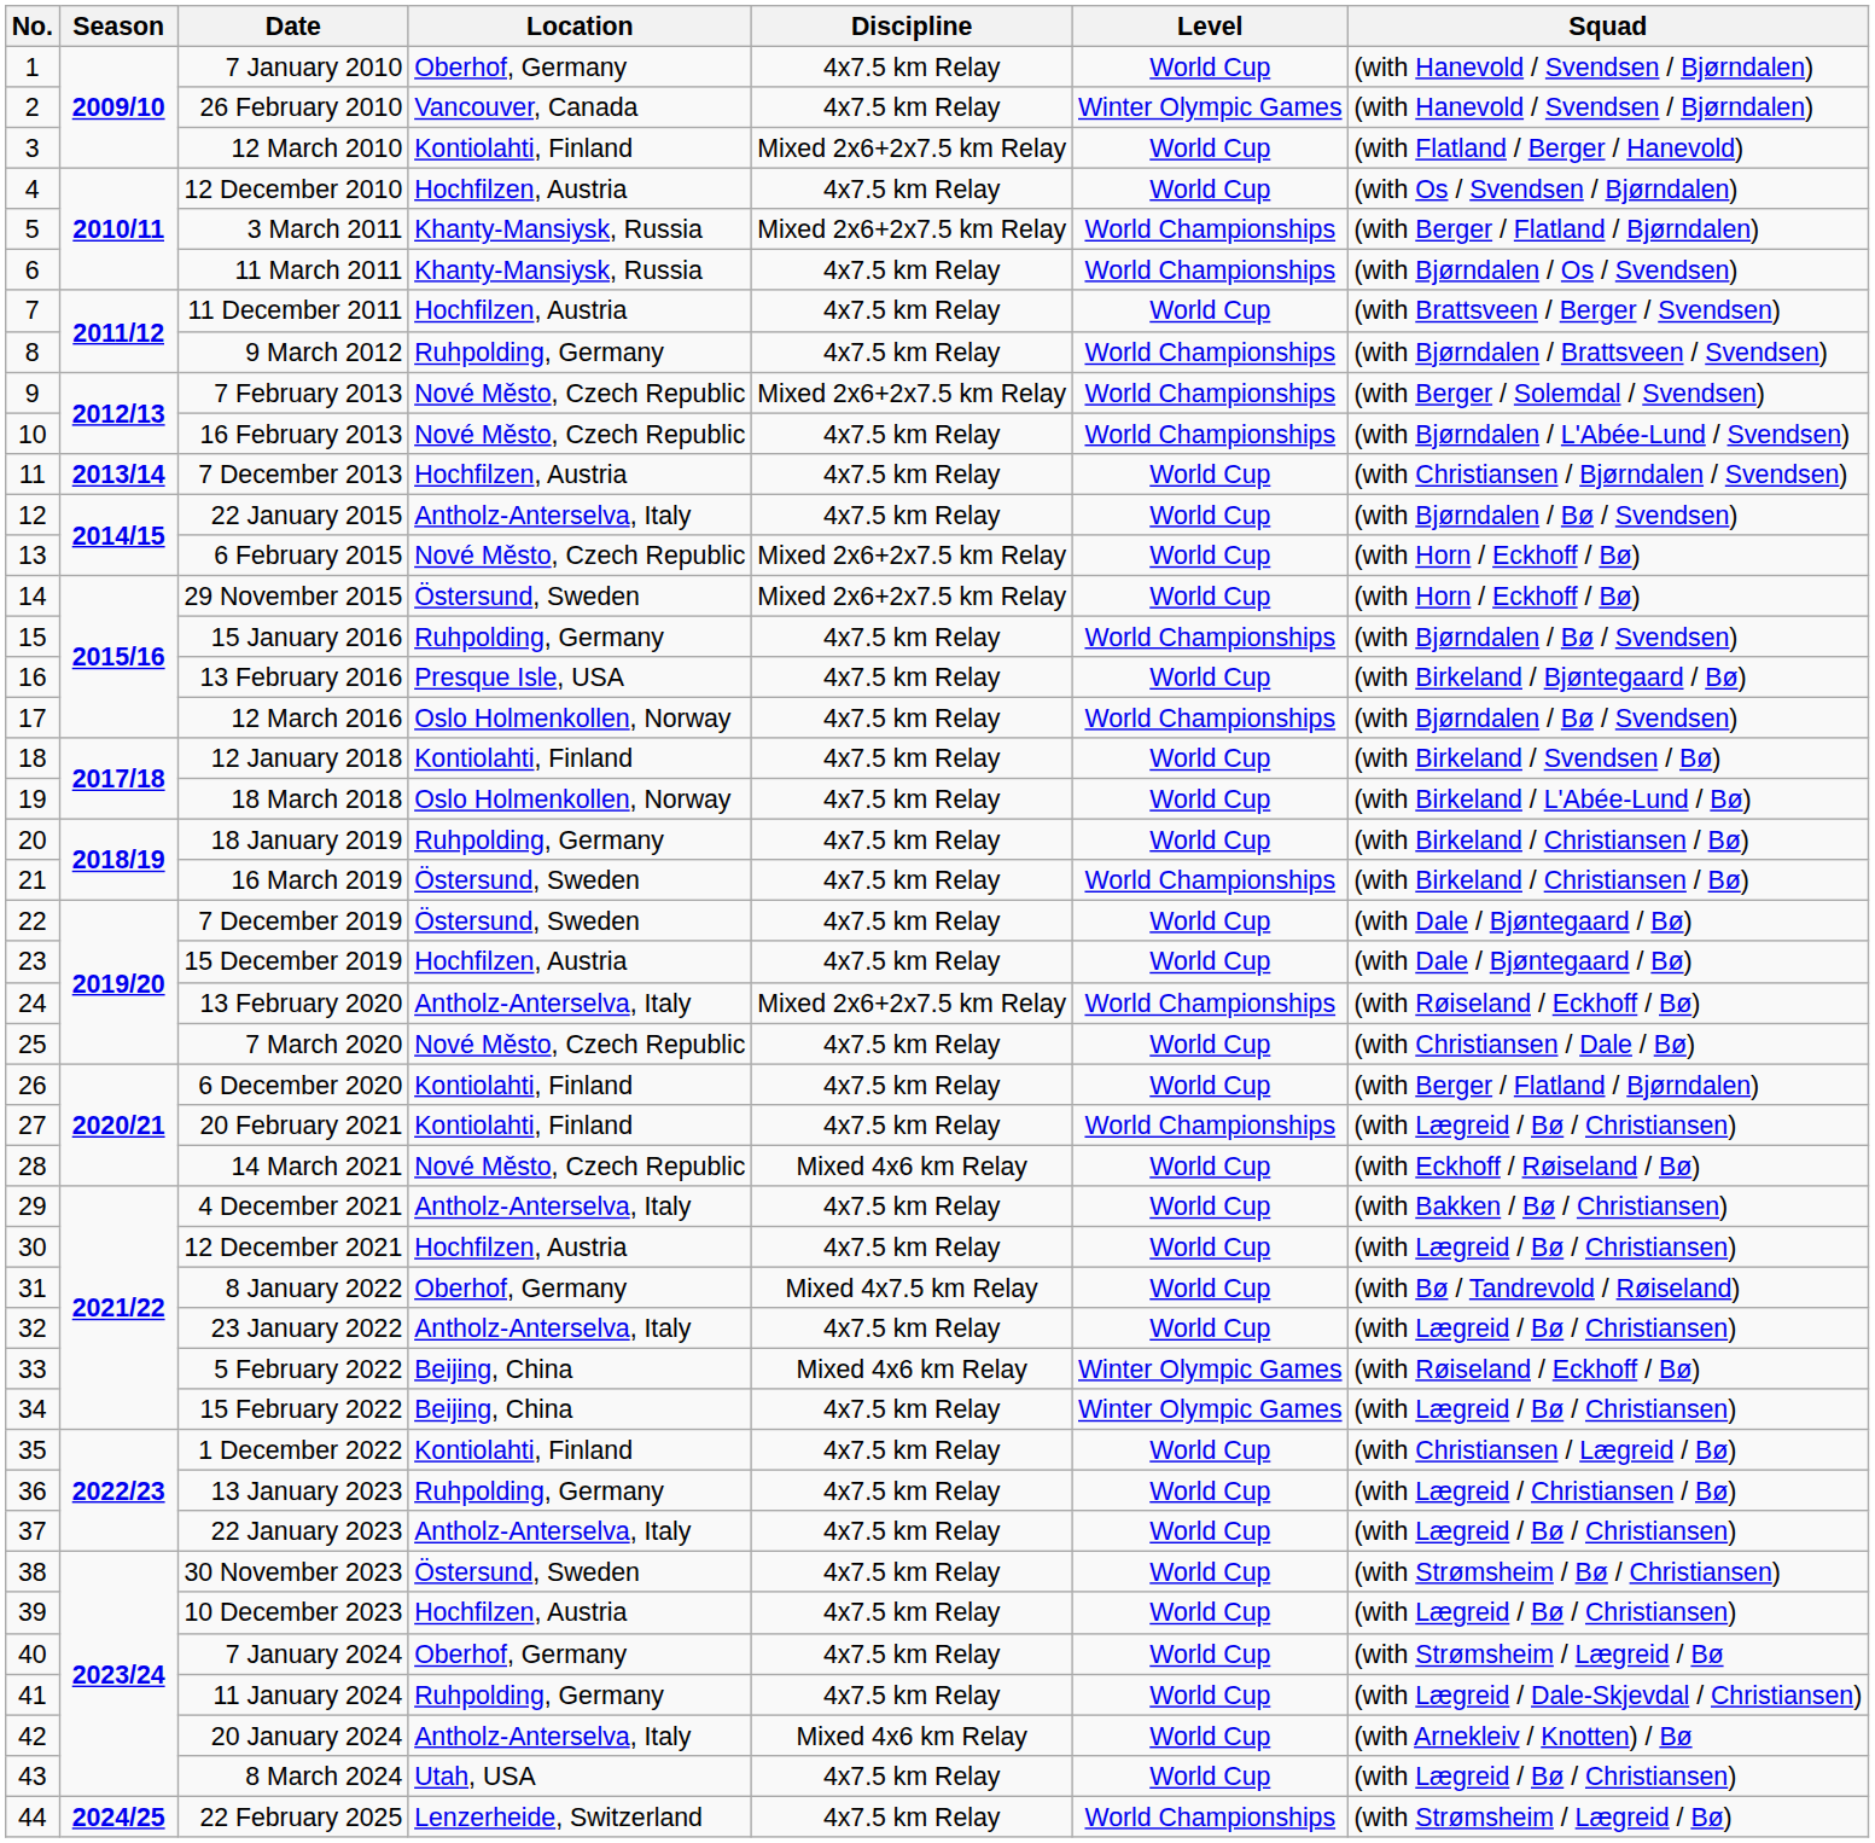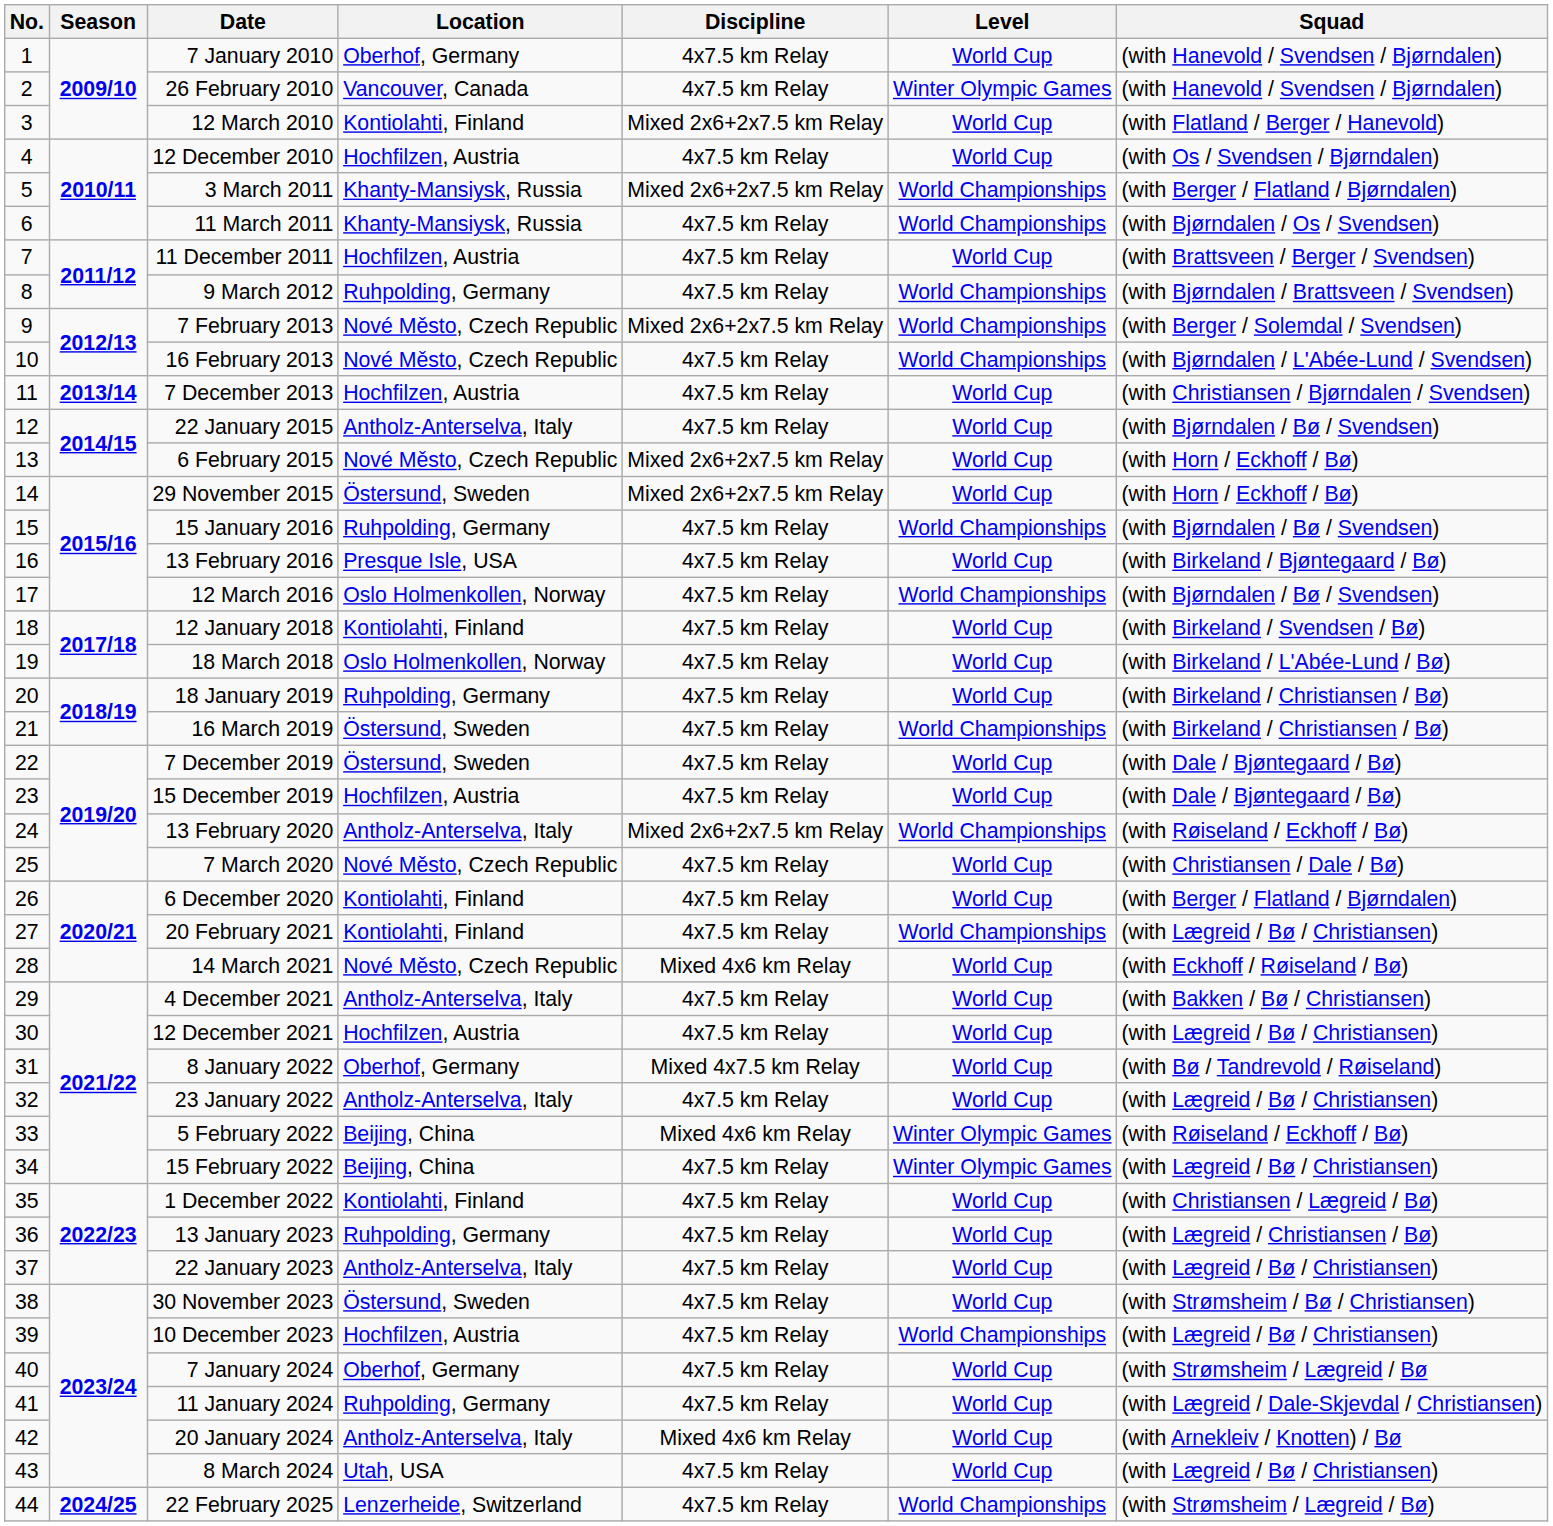 <table class="wikitable" style="text-align:center; font-size:95%;">
 <tr>
 <th>No.</th>
 <th>Season</th>
 <th>Date</th>
 <th>Location</th>
 <th>Discipline</th>
 <th>Level</th>
 <th>Squad</th>
 </tr>
 <tr>
 <td align=center>1</td>
 <td rowspan=3 align=center><strong> <a href='#'>2009/10</a> </strong></td>
 <td align=right>7 January 2010</td>
 <td align=left> <a href='#'>Oberhof</a>, Germany</td>
 <td>4x7.5 km Relay</td>
 <td><a href='#'>World Cup</a></td>
 <td align=left>(with <a href='#'>Hanevold</a> / <a href='#'>Svendsen</a> / <a href='#'>Bjørndalen</a>)</td>
 </tr>
 <tr>
 <td align=center>2</td>
 <td align=right>26 February 2010</td>
 <td align=left> <a href='#'>Vancouver</a>, Canada</td>
 <td>4x7.5 km Relay</td>
 <td><a href='#'>Winter Olympic Games</a></td>
 <td align=left>(with <a href='#'>Hanevold</a> / <a href='#'>Svendsen</a> / <a href='#'>Bjørndalen</a>)</td>
 </tr>
 <tr>
 <td align=center>3</td>
 <td align=right>12 March 2010</td>
 <td align=left> <a href='#'>Kontiolahti</a>, Finland</td>
 <td>Mixed 2x6+2x7.5 km Relay</td>
 <td><a href='#'>World Cup</a></td>
 <td align=left>(with <a href='#'>Flatland</a> / <a href='#'>Berger</a> / <a href='#'>Hanevold</a>)</td>
 </tr>
 <tr>
 <td align=center>4</td>
 <td rowspan=3 align=center><strong> <a href='#'>2010/11</a> </strong></td>
 <td align=right>12 December 2010</td>
 <td align=left> <a href='#'>Hochfilzen</a>, Austria</td>
 <td>4x7.5 km Relay</td>
 <td><a href='#'>World Cup</a></td>
 <td align=left>(with <a href='#'>Os</a> / <a href='#'>Svendsen</a> / <a href='#'>Bjørndalen</a>)</td>
 </tr>
 <tr>
 <td align=center>5</td>
 <td align=right>3 March 2011</td>
 <td align=left> <a href='#'>Khanty-Mansiysk</a>, Russia</td>
 <td>Mixed 2x6+2x7.5 km Relay</td>
 <td><a href='#'>World Championships</a></td>
 <td align=left>(with <a href='#'>Berger</a> / <a href='#'>Flatland</a> / <a href='#'>Bjørndalen</a>)</td>
 </tr>
 <tr>
 <td align=center>6</td>
 <td align=right>11 March 2011</td>
 <td align=left> <a href='#'>Khanty-Mansiysk</a>, Russia</td>
 <td>4x7.5 km Relay</td>
 <td><a href='#'>World Championships</a></td>
 <td align=left>(with <a href='#'>Bjørndalen</a> / <a href='#'>Os</a> / <a href='#'>Svendsen</a>)</td>
 </tr>
 <tr>
 <td align=center>7</td>
 <td rowspan=2 align=center><strong><a href='#'>2011/12</a></strong></td>
 <td align=right>11 December 2011</td>
 <td align=left> <a href='#'>Hochfilzen</a>, Austria</td>
 <td>4x7.5 km Relay</td>
 <td><a href='#'>World Cup</a></td>
 <td align=left>(with <a href='#'>Brattsveen</a> / <a href='#'>Berger</a> / <a href='#'>Svendsen</a>)</td>
 </tr>
 <tr>
 <td align=center>8</td>
 <td align=right>9 March 2012</td>
 <td align=left> <a href='#'>Ruhpolding</a>, Germany</td>
 <td>4x7.5 km Relay</td>
 <td><a href='#'>World Championships</a></td>
 <td align=left>(with <a href='#'>Bjørndalen</a> / <a href='#'>Brattsveen</a> / <a href='#'>Svendsen</a>)</td>
 </tr>
 <tr>
 <td align=center>9</td>
 <td rowspan=2 align=center><strong><a href='#'>2012/13</a></strong></td>
 <td align=right>7 February 2013</td>
 <td align=left> <a href='#'>Nové Město</a>, Czech Republic</td>
 <td>Mixed 2x6+2x7.5 km Relay</td>
 <td><a href='#'>World Championships</a></td>
 <td align=left>(with <a href='#'>Berger</a> / <a href='#'>Solemdal</a> / <a href='#'>Svendsen</a>)</td>
 </tr>
 <tr>
 <td align=center>10</td>
 <td align=right>16 February 2013</td>
 <td align=left> <a href='#'>Nové Město</a>, Czech Republic</td>
 <td>4x7.5 km Relay</td>
 <td><a href='#'>World Championships</a></td>
 <td align=left>(with <a href='#'>Bjørndalen</a> / <a href='#'>L'Abée-Lund</a> / <a href='#'>Svendsen</a>)</td>
 </tr>
 <tr>
 <td align=center>11</td>
 <td align=center><strong><a href='#'>2013/14</a></strong></td>
 <td align=right>7 December 2013</td>
 <td align=left> <a href='#'>Hochfilzen</a>, Austria</td>
 <td>4x7.5 km Relay</td>
 <td><a href='#'>World Cup</a></td>
 <td align=left>(with <a href='#'>Christiansen</a> / <a href='#'>Bjørndalen</a> / <a href='#'>Svendsen</a>)</td>
 </tr>
 <tr>
 <td align=center>12</td>
 <td rowspan=2 align=center><strong><a href='#'>2014/15</a></strong></td>
 <td align=right>22 January 2015</td>
 <td align=left> <a href='#'>Antholz-Anterselva</a>, Italy</td>
 <td>4x7.5 km Relay</td>
 <td><a href='#'>World Cup</a></td>
 <td align=left>(with <a href='#'>Bjørndalen</a> / <a href='#'>Bø</a> / <a href='#'>Svendsen</a>)</td>
 </tr>
 <tr>
 <td align=center>13</td>
 <td align=right>6 February 2015</td>
 <td align=left> <a href='#'>Nové Město</a>, Czech Republic</td>
 <td>Mixed 2x6+2x7.5 km Relay</td>
 <td><a href='#'>World Cup</a></td>
 <td align=left>(with <a href='#'>Horn</a> / <a href='#'>Eckhoff</a> / <a href='#'>Bø</a>)</td>
 </tr>
 <tr>
 <td align=center>14</td>
 <td rowspan=4 align=center><strong><a href='#'>2015/16</a></strong></td>
 <td align=right>29 November 2015</td>
 <td align=left> <a href='#'>Östersund</a>, Sweden</td>
 <td>Mixed 2x6+2x7.5 km Relay</td>
 <td><a href='#'>World Cup</a></td>
 <td align=left>(with <a href='#'>Horn</a> / <a href='#'>Eckhoff</a> / <a href='#'>Bø</a>)</td>
 </tr>
 <tr>
 <td align=center>15</td>
 <td align=right>15 January 2016</td>
 <td align=left> <a href='#'>Ruhpolding</a>, Germany</td>
 <td>4x7.5 km Relay</td>
 <td><a href='#'>World Championships</a></td>
 <td align=left>(with <a href='#'>Bjørndalen</a> / <a href='#'>Bø</a> / <a href='#'>Svendsen</a>)</td>
 </tr>
 <tr>
 <td align=center>16</td>
 <td align=right>13 February 2016</td>
 <td align=left> <a href='#'>Presque Isle</a>, USA</td>
 <td>4x7.5 km Relay</td>
 <td><a href='#'>World Cup</a></td>
 <td align=left>(with <a href='#'>Birkeland</a> / <a href='#'>Bjøntegaard</a> / <a href='#'>Bø</a>)</td>
 </tr>
 <tr>
 <td align=center>17</td>
 <td align=right>12 March 2016</td>
 <td align=left> <a href='#'>Oslo Holmenkollen</a>, Norway</td>
 <td>4x7.5 km Relay</td>
 <td><a href='#'>World Championships</a></td>
 <td align=left>(with <a href='#'>Bjørndalen</a> / <a href='#'>Bø</a> / <a href='#'>Svendsen</a>)</td>
 </tr>
 <tr>
 <td align=center>18</td>
 <td rowspan=2 align=center><strong><a href='#'>2017/18</a></strong></td>
 <td align=right>12 January 2018</td>
 <td align=left> <a href='#'>Kontiolahti</a>, Finland</td>
 <td>4x7.5 km Relay</td>
 <td><a href='#'>World Cup</a></td>
 <td align=left>(with <a href='#'>Birkeland</a> / <a href='#'>Svendsen</a> / <a href='#'>Bø</a>)</td>
 </tr>
 <tr>
 <td align=center>19</td>
 <td align=right>18 March 2018</td>
 <td align=left> <a href='#'>Oslo Holmenkollen</a>, Norway</td>
 <td>4x7.5 km Relay</td>
 <td><a href='#'>World Cup</a></td>
 <td align=left>(with <a href='#'>Birkeland</a> / <a href='#'>L'Abée-Lund</a> / <a href='#'>Bø</a>)</td>
 </tr>
 <tr>
 <td align=center>20</td>
 <td rowspan=2 align=center><strong><a href='#'>2018/19</a></strong></td>
 <td align=right>18 January 2019</td>
 <td align=left> <a href='#'>Ruhpolding</a>, Germany</td>
 <td>4x7.5 km Relay</td>
 <td><a href='#'>World Cup</a></td>
 <td align=left>(with <a href='#'>Birkeland</a> / <a href='#'>Christiansen</a> / <a href='#'>Bø</a>)</td>
 </tr>
 <tr>
 <td align=center>21</td>
 <td align=right>16 March 2019</td>
 <td align=left> <a href='#'>Östersund</a>, Sweden</td>
 <td>4x7.5 km Relay</td>
 <td><a href='#'>World Championships</a></td>
 <td align=left>(with <a href='#'>Birkeland</a> / <a href='#'>Christiansen</a> / <a href='#'>Bø</a>)</td>
 </tr>
 <tr>
 <td align=center>22</td>
 <td rowspan=4 align=center><strong><a href='#'>2019/20</a></strong></td>
 <td align=right>7 December 2019</td>
 <td align=left> <a href='#'>Östersund</a>, Sweden</td>
 <td>4x7.5 km Relay</td>
 <td><a href='#'>World Cup</a></td>
 <td align=left>(with <a href='#'>Dale</a> / <a href='#'>Bjøntegaard</a> / <a href='#'>Bø</a>)</td>
 </tr>
 <tr>
 <td align=center>23</td>
 <td align=right>15 December 2019</td>
 <td align=left> <a href='#'>Hochfilzen</a>, Austria</td>
 <td>4x7.5 km Relay</td>
 <td><a href='#'>World Cup</a></td>
 <td align=left>(with <a href='#'>Dale</a> / <a href='#'>Bjøntegaard</a> / <a href='#'>Bø</a>)</td>
 </tr>
 <tr>
 <td align=center>24</td>
 <td align=right>13 February 2020</td>
 <td align=left> <a href='#'>Antholz-Anterselva</a>, Italy</td>
 <td>Mixed 2x6+2x7.5 km Relay</td>
 <td><a href='#'>World Championships</a></td>
 <td align=left>(with <a href='#'>Røiseland</a> / <a href='#'>Eckhoff</a> / <a href='#'>Bø</a>)</td>
 </tr>
 <tr>
 <td align=center>25</td>
 <td align=right>7 March 2020</td>
 <td align=left> <a href='#'>Nové Město</a>, Czech Republic</td>
 <td>4x7.5 km Relay</td>
 <td><a href='#'>World Cup</a></td>
 <td align=left>(with <a href='#'>Christiansen</a> / <a href='#'>Dale</a> / <a href='#'>Bø</a>)</td>
 </tr>
 <tr>
 <td align=center>26</td>
 <td rowspan=3 align=center><strong><a href='#'>2020/21</a></strong></td>
 <td align=right>6 December 2020</td>
 <td align=left> <a href='#'>Kontiolahti</a>, Finland</td>
 <td>4x7.5 km Relay</td>
 <td><a href='#'>World Cup</a></td>
 <td align=left>(with <a href='#'>Berger</a> / <a href='#'>Flatland</a> / <a href='#'>Bjørndalen</a>)</td>
 </tr>
 <tr>
 <td align=center>27</td>
 <td align=right>20 February 2021</td>
 <td align=left> <a href='#'>Kontiolahti</a>, Finland</td>
 <td>4x7.5 km Relay</td>
 <td><a href='#'>World Championships</a></td>
 <td align=left>(with <a href='#'>Lægreid</a> / <a href='#'>Bø</a> / <a href='#'>Christiansen</a>)</td>
 </tr>
 <tr>
 <td align=center>28</td>
 <td align=right>14 March 2021</td>
 <td align=left> <a href='#'>Nové Město</a>, Czech Republic</td>
 <td>Mixed 4x6 km Relay</td>
 <td><a href='#'>World Cup</a></td>
 <td align=left>(with <a href='#'>Eckhoff</a> / <a href='#'>Røiseland</a> / <a href='#'>Bø</a>)</td>
 </tr>
 <tr>
 <td align=center>29</td>
 <td rowspan=6 align=center><strong><a href='#'>2021/22</a></strong></td>
 <td align=right>4 December 2021</td>
 <td align=left> <a href='#'>Antholz-Anterselva</a>, Italy</td>
 <td>4x7.5 km Relay</td>
 <td><a href='#'>World Cup</a></td>
 <td align=left>(with <a href='#'>Bakken</a> / <a href='#'>Bø</a> / <a href='#'>Christiansen</a>)</td>
 </tr>
 <tr>
 <td align=center>30</td>
 <td align=right>12 December 2021</td>
 <td align=left> <a href='#'>Hochfilzen</a>, Austria</td>
 <td>4x7.5 km Relay</td>
 <td><a href='#'>World Cup</a></td>
 <td align=left>(with <a href='#'>Lægreid</a> / <a href='#'>Bø</a> / <a href='#'>Christiansen</a>)</td>
 </tr>
 <tr>
 <td align=center>31</td>
 <td align=right>8 January 2022</td>
 <td align=left> <a href='#'>Oberhof</a>, Germany</td>
 <td>Mixed 4x7.5 km Relay</td>
 <td><a href='#'>World Cup</a></td>
 <td align=left>(with <a href='#'>Bø</a> / <a href='#'>Tandrevold</a> / <a href='#'>Røiseland</a>)</td>
 </tr>
 <tr>
 <td align=center>32</td>
 <td align=right>23 January 2022</td>
 <td align=left> <a href='#'>Antholz-Anterselva</a>, Italy</td>
 <td>4x7.5 km Relay</td>
 <td><a href='#'>World Cup</a></td>
 <td align=left>(with <a href='#'>Lægreid</a> / <a href='#'>Bø</a> / <a href='#'>Christiansen</a>)</td>
 </tr>
 <tr>
 <td align=center>33</td>
 <td align=right>5 February 2022</td>
 <td align=left> <a href='#'>Beijing</a>, China</td>
 <td>Mixed 4x6 km Relay</td>
 <td><a href='#'>Winter Olympic Games</a></td>
 <td align=left>(with <a href='#'>Røiseland</a> / <a href='#'>Eckhoff</a> / <a href='#'>Bø</a>)</td>
 </tr>
 <tr>
 <td align=center>34</td>
 <td align=right>15 February 2022</td>
 <td align=left> <a href='#'>Beijing</a>, China</td>
 <td>4x7.5 km Relay</td>
 <td><a href='#'>Winter Olympic Games</a></td>
 <td align=left>(with <a href='#'>Lægreid</a> / <a href='#'>Bø</a> / <a href='#'>Christiansen</a>)</td>
 </tr>
 <tr>
 <td align=center>35</td>
 <td rowspan=3 align=center><strong><a href='#'>2022/23</a></strong></td>
 <td align=right>1 December 2022</td>
 <td align=left> <a href='#'>Kontiolahti</a>, Finland</td>
 <td>4x7.5 km Relay</td>
 <td><a href='#'>World Cup</a></td>
 <td align=left>(with <a href='#'>Christiansen</a> / <a href='#'>Lægreid</a> / <a href='#'>Bø</a>)</td>
 </tr>
 <tr>
 <td align=center>36</td>
 <td align=right>13 January 2023</td>
 <td align=left> <a href='#'>Ruhpolding</a>, Germany</td>
 <td>4x7.5 km Relay</td>
 <td><a href='#'>World Cup</a></td>
 <td align=left>(with <a href='#'>Lægreid</a> / <a href='#'>Christiansen</a> / <a href='#'>Bø</a>)</td>
 </tr>
 <tr>
 <td align=center>37</td>
 <td align=right>22 January 2023</td>
 <td align=left> <a href='#'>Antholz-Anterselva</a>, Italy</td>
 <td>4x7.5 km Relay</td>
 <td><a href='#'>World Cup</a></td>
 <td align=left>(with <a href='#'>Lægreid</a> / <a href='#'>Bø</a> / <a href='#'>Christiansen</a>)</td>
 </tr>
 <tr>
 <td align=center>38</td>
 <td rowspan=6 align=center><strong><a href='#'>2023/24</a></strong></td>
 <td align=right>30 November 2023</td>
 <td align=left> <a href='#'>Östersund</a>, Sweden</td>
 <td>4x7.5 km Relay</td>
 <td><a href='#'>World Cup</a></td>
 <td align=left>(with <a href='#'>Strømsheim</a> / <a href='#'>Bø</a> / <a href='#'>Christiansen</a>)</td>
 </tr>
 <tr>
 <td align=center>39</td>
 <td align=right>10 December 2023</td>
 <td align=left> <a href='#'>Hochfilzen</a>, Austria</td>
 <td>4x7.5 km Relay</td>
-<td><a href='#'>World Cup</a></td>
+<td><a href='#'>World Championships</a></td>
 <td align=left>(with <a href='#'>Lægreid</a> / <a href='#'>Bø</a> / <a href='#'>Christiansen</a>)</td>
 </tr>
 <tr>
 <td align=center>40</td>
 <td align=right>7 January 2024</td>
 <td align=left> <a href='#'>Oberhof</a>, Germany</td>
 <td>4x7.5 km Relay</td>
 <td><a href='#'>World Cup</a></td>
 <td align=left>(with <a href='#'>Strømsheim</a> / <a href='#'>Lægreid</a> / <a href='#'>Bø</a></td>
 </tr>
 <tr>
 <td align=center>41</td>
 <td align=right>11 January 2024</td>
 <td align=left> <a href='#'>Ruhpolding</a>, Germany</td>
 <td>4x7.5 km Relay</td>
 <td><a href='#'>World Cup</a></td>
 <td align=left>(with <a href='#'>Lægreid</a> / <a href='#'>Dale-Skjevdal</a> / <a href='#'>Christiansen</a>)</td>
 </tr>
 <tr>
 <td align=center>42</td>
 <td align=right>20 January 2024</td>
 <td align=left> <a href='#'>Antholz-Anterselva</a>, Italy</td>
 <td>Mixed 4x6 km Relay</td>
 <td><a href='#'>World Cup</a></td>
 <td align=left>(with <a href='#'>Arnekleiv</a> / <a href='#'>Knotten</a>) / <a href='#'>Bø</a></td>
 </tr>
 <tr>
 <td align=center>43</td>
 <td align=right>8 March 2024</td>
 <td align=left> <a href='#'>Utah</a>, USA</td>
 <td>4x7.5 km Relay</td>
 <td><a href='#'>World Cup</a></td>
 <td align=left>(with <a href='#'>Lægreid</a> / <a href='#'>Bø</a> / <a href='#'>Christiansen</a>)</td>
 </tr>
 <tr>
 <td align=center>44</td>
 <td align=center><strong><a href='#'>2024/25</a></strong></td>
 <td align=right>22 February 2025</td>
 <td align=left> <a href='#'>Lenzerheide</a>, Switzerland</td>
 <td>4x7.5 km Relay</td>
 <td><a href='#'>World Championships</a></td>
 <td align=left>(with <a href='#'>Strømsheim</a> / <a href='#'>Lægreid</a> / <a href='#'>Bø</a>)</td>
 </tr>
 </table>
